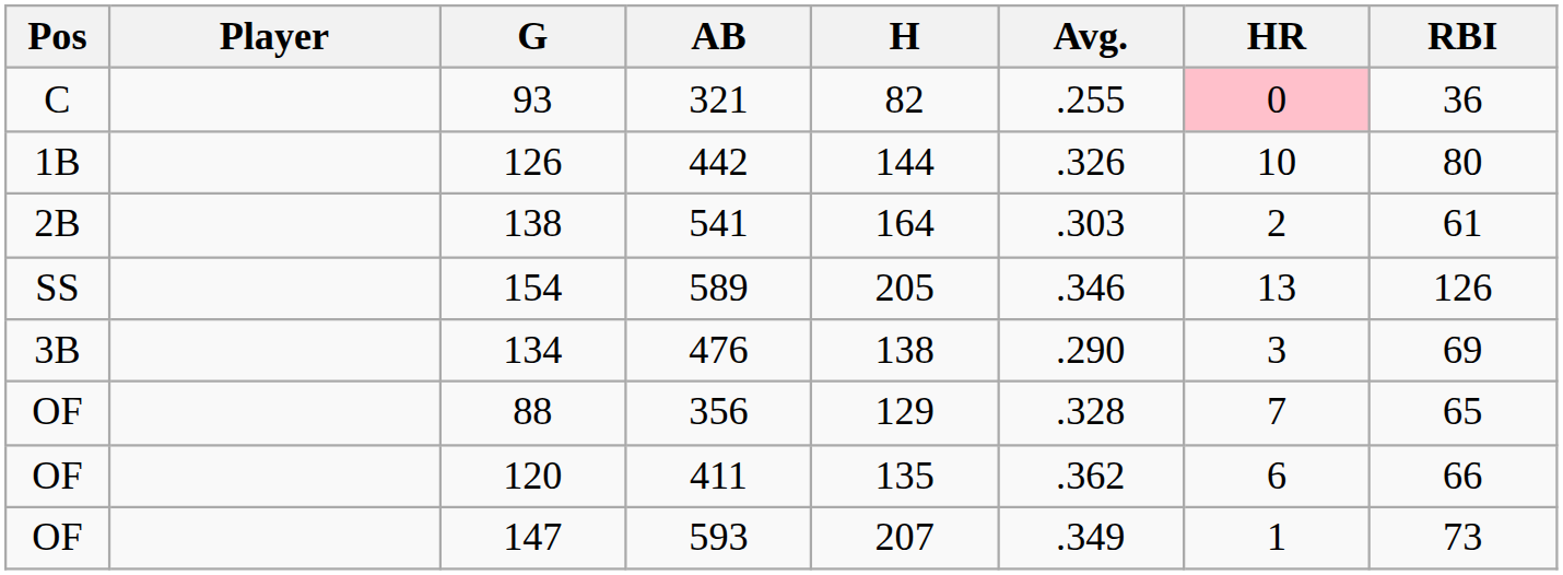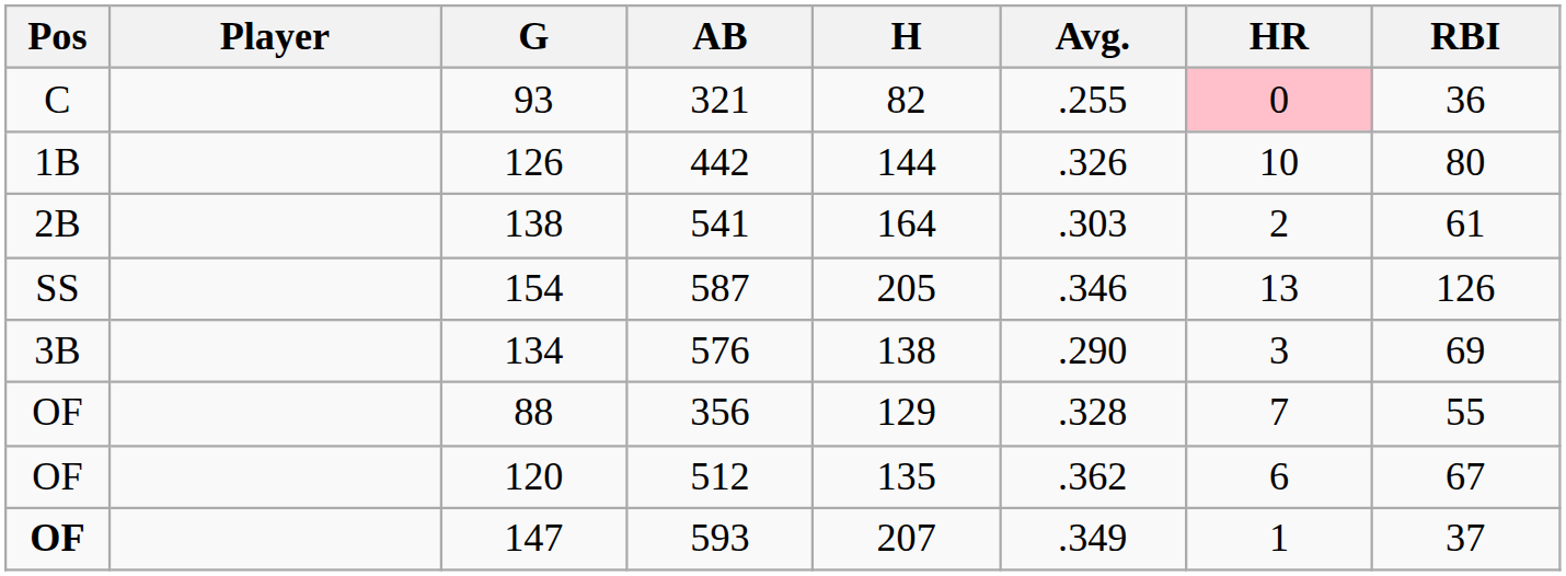 <table class="wikitable sortable">
 <tr>
 <th bgcolor="#DDDDFF" width="5%">Pos</th>
 <th bgcolor="#DDDDFF" width="16%">Player</th>
 <th bgcolor="#DDDDFF" width="9%">G</th>
 <th bgcolor="#DDDDFF" width="9%">AB</th>
 <th bgcolor="#DDDDFF" width="9%">H</th>
 <th bgcolor="#DDDDFF" width="9%">Avg.</th>
 <th bgcolor="#DDDDFF" width="9%">HR</th>
 <th bgcolor="#DDDDFF" width="9%">RBI</th>
 </tr>
 <tr align="center">
 <td>C</td>
 <td></td>
 <td>93</td>
 <td>321</td>
 <td>82</td>
 <td>.255</td>
 <td style="background: pink;">0</td>
 <td>36</td>
 </tr>
 <tr align="center">
 <td>1B</td>
 <td></td>
 <td>126</td>
 <td>442</td>
 <td>144</td>
 <td>.326</td>
 <td>10</td>
 <td>80</td>
 </tr>
 <tr align="center">
 <td>2B</td>
 <td></td>
 <td>138</td>
 <td>541</td>
 <td>164</td>
 <td>.303</td>
 <td>2</td>
 <td>61</td>
 </tr>
 <tr align="center">
 <td>SS</td>
 <td></td>
 <td>154</td>
-<td>589</td>
+<td>587</td>
 <td>205</td>
 <td>.346</td>
 <td>13</td>
 <td>126</td>
 </tr>
 <tr align="center">
 <td>3B</td>
 <td></td>
 <td>134</td>
-<td>476</td>
+<td>576</td>
 <td>138</td>
 <td>.290</td>
 <td>3</td>
 <td>69</td>
 </tr>
 <tr align="center">
 <td>OF</td>
 <td></td>
 <td>88</td>
 <td>356</td>
 <td>129</td>
 <td>.328</td>
 <td>7</td>
-<td>65</td>
+<td>55</td>
 </tr>
 <tr align="center">
 <td>OF</td>
 <td></td>
 <td>120</td>
-<td>411</td>
+<td>512</td>
 <td>135</td>
 <td>.362</td>
 <td>6</td>
-<td>66</td>
+<td>67</td>
 </tr>
 <tr align="center">
-<td>OF</td>
+<td><strong>OF</strong></td>
 <td></td>
 <td>147</td>
 <td>593</td>
 <td>207</td>
 <td>.349</td>
 <td>1</td>
-<td>73</td>
+<td>37</td>
 </tr>
 </table>
